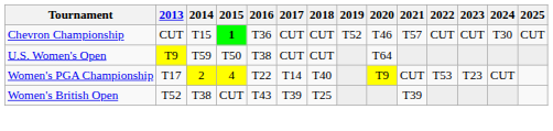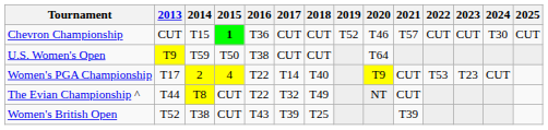 <table class="wikitable" style="font-size:95%;text-align:center;">
 <tr>
 <th>Tournament</th>
 <th><a href='#'>2013</a></th>
 <th>2014</th>
 <th>2015</th>
 <th>2016</th>
 <th>2017</th>
 <th>2018</th>
 <th>2019</th>
 <th>2020</th>
 <th>2021</th>
 <th>2022</th>
 <th>2023</th>
 <th>2024</th>
 <th>2025</th>
 </tr>
 <tr>
 <td align=left><a href='#'>Chevron Championship</a></td>
 <td>CUT</td>
 <td>T15</td>
 <td style="background:lime;"><strong>1</strong></td>
 <td>T36</td>
 <td>CUT</td>
 <td>CUT</td>
 <td>T52</td>
 <td>T46</td>
 <td>T57</td>
 <td>CUT</td>
 <td>CUT</td>
 <td>T30</td>
 <td>CUT</td>
 </tr>
 <tr>
 <td align=left><a href='#'>U.S. Women's Open</a></td>
 <td style="background:yellow;">T9</td>
 <td>T59</td>
 <td>T50</td>
 <td>T38</td>
 <td>CUT</td>
 <td>CUT</td>
 <td style="background:#eeeeee;"></td>
 <td>T64</td>
 <td style="background:#eeeeee;"></td>
 <td style="background:#eeeeee;"></td>
 <td style="background:#eeeeee;"></td>
 <td style="background:#eeeeee;"></td>
 <td style="background:#eeeeee;"></td>
 </tr>
 <tr>
 <td align=left><a href='#'>Women's PGA Championship</a></td>
 <td>T17</td>
 <td style="background:yellow;">2</td>
 <td style="background:yellow;">4</td>
 <td>T22</td>
 <td>T14</td>
 <td>T40</td>
 <td style="background:#eeeeee;"></td>
 <td style="background:yellow;">T9</td>
 <td>CUT</td>
 <td>T53</td>
 <td>T23</td>
 <td>CUT</td>
 <td></td>
 </tr>
 <tr>
+<td align=left><a href='#'>The Evian Championship</a> ^</td>
+<td>T44</td>
+<td style="background:yellow;">T8</td>
+<td>CUT</td>
+<td>T22</td>
+<td>T32</td>
+<td>T49</td>
+<td style="background:#eeeeee;"></td>
+<td style="background:#eeeeee;">NT</td>
+<td>CUT</td>
+<td style="background:#eeeeee;"></td>
+<td style="background:#eeeeee;"></td>
+<td style="background:#eeeeee;"></td>
+<td></td>
+</tr>
+<tr>
 <td align=left><a href='#'>Women's British Open</a></td>
 <td>T52</td>
 <td>T38</td>
 <td>CUT</td>
 <td>T43</td>
 <td>T39</td>
 <td>T25</td>
 <td style="background:#eeeeee;"></td>
 <td style="background:#eeeeee;"></td>
 <td>T39</td>
 <td style="background:#eeeeee;"></td>
 <td style="background:#eeeeee;"></td>
 <td style="background:#eeeeee;"></td>
 <td></td>
 </tr>
 </table>
